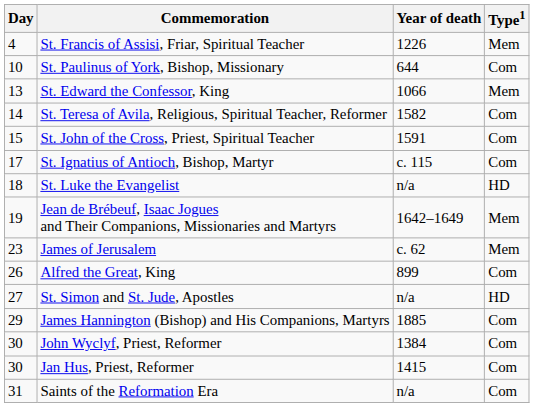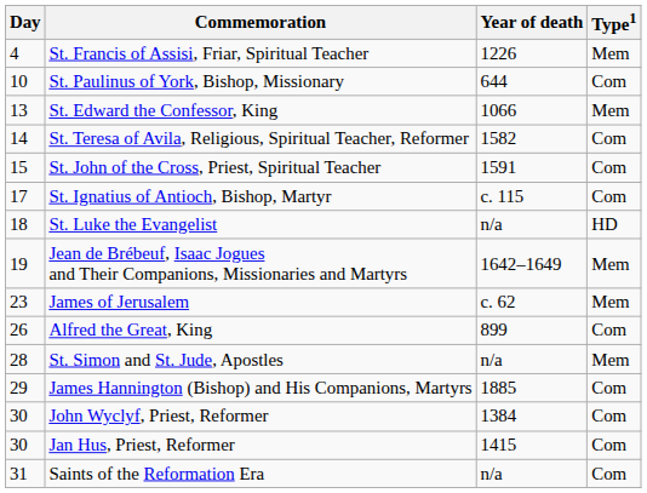 <table class=wikitable>
 <tr>
 <th>Day</th>
 <th>Commemoration</th>
 <th>Year of death</th>
 <th>Type<sup>1</sup></th>
 </tr>
 <tr>
 <td>4</td>
 <td><a href='#'>St. Francis of Assisi</a>, Friar, Spiritual Teacher</td>
 <td>1226</td>
 <td>Mem</td>
 </tr>
 <tr>
 <td>10</td>
 <td><a href='#'>St. Paulinus of York</a>, Bishop, Missionary</td>
 <td>644</td>
 <td>Com</td>
 </tr>
 <tr>
 <td>13</td>
 <td><a href='#'>St. Edward the Confessor</a>, King</td>
 <td>1066</td>
 <td>Mem</td>
 </tr>
 <tr>
 <td>14</td>
 <td><a href='#'>St. Teresa of Avila</a>, Religious, Spiritual Teacher, Reformer</td>
 <td>1582</td>
 <td>Com</td>
 </tr>
 <tr>
 <td>15</td>
 <td><a href='#'>St. John of the Cross</a>, Priest, Spiritual Teacher</td>
 <td>1591</td>
 <td>Com</td>
 </tr>
 <tr>
 <td>17</td>
 <td><a href='#'>St. Ignatius of Antioch</a>, Bishop, Martyr</td>
 <td>c. 115</td>
 <td>Com</td>
 </tr>
 <tr>
 <td>18</td>
 <td><a href='#'>St. Luke the Evangelist</a></td>
 <td>n/a</td>
 <td>HD</td>
 </tr>
 <tr>
 <td>19</td>
 <td><a href='#'>Jean de Brébeuf</a>, <a href='#'>Isaac Jogues</a><br>and Their Companions, Missionaries and Martyrs</td>
 <td>1642–1649</td>
 <td>Mem</td>
 </tr>
 <tr>
 <td>23</td>
 <td><a href='#'>James of Jerusalem</a></td>
 <td>c. 62</td>
 <td>Mem</td>
 </tr>
 <tr>
 <td>26</td>
 <td><a href='#'>Alfred the Great</a>, King</td>
 <td>899</td>
 <td>Com</td>
 </tr>
 <tr>
-<td>27</td>
+<td>28</td>
 <td><a href='#'>St. Simon</a> and <a href='#'>St. Jude</a>, Apostles</td>
 <td>n/a</td>
-<td>HD</td>
+<td>Mem</td>
 </tr>
 <tr>
 <td>29</td>
 <td><a href='#'>James Hannington</a> (Bishop) and His Companions, Martyrs</td>
 <td>1885</td>
 <td>Com</td>
 </tr>
 <tr>
 <td>30</td>
 <td><a href='#'>John Wyclyf</a>, Priest, Reformer</td>
 <td>1384</td>
 <td>Com</td>
 </tr>
 <tr>
 <td>30</td>
 <td><a href='#'>Jan Hus</a>, Priest, Reformer</td>
 <td>1415</td>
 <td>Com</td>
 </tr>
 <tr>
 <td>31</td>
 <td>Saints of the <a href='#'>Reformation</a> Era</td>
 <td>n/a</td>
 <td>Com</td>
 </tr>
 </table>
